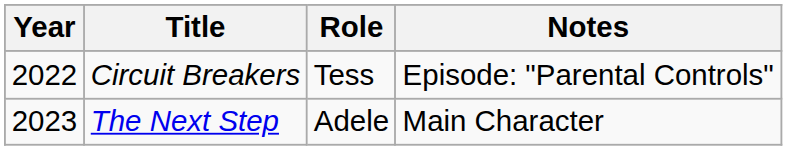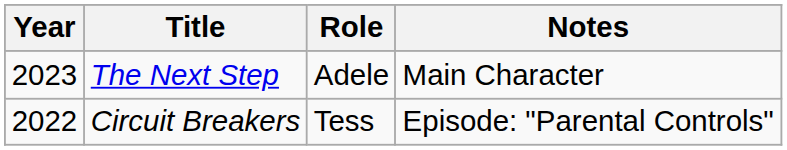 <table class="wikitable sortable">
 <tr>
 <th>Year</th>
 <th>Title</th>
 <th>Role</th>
 <th class="unsortable">Notes</th>
 </tr>
 <tr>
+<td>2023</td>
+<td><em><a href='#'>The Next Step</a></em></td>
+<td>Adele</td>
+<td>Main Character</td>
+</tr>
+<tr>
 <td>2022</td>
 <td><em>Circuit Breakers</em></td>
 <td>Tess</td>
 <td>Episode: "Parental Controls"</td>
 </tr>
-<tr>
-<td>2023</td>
-<td><em><a href='#'>The Next Step</a></em></td>
-<td>Adele</td>
-<td>Main Character</td>
-</tr>
 </table>
